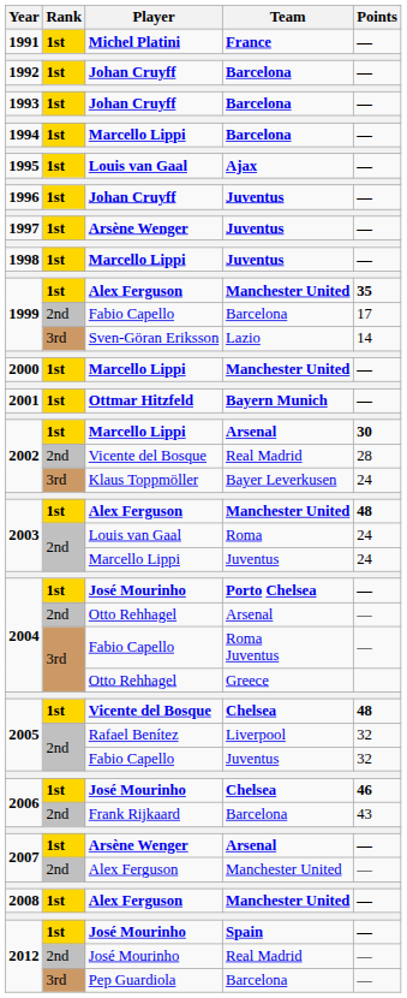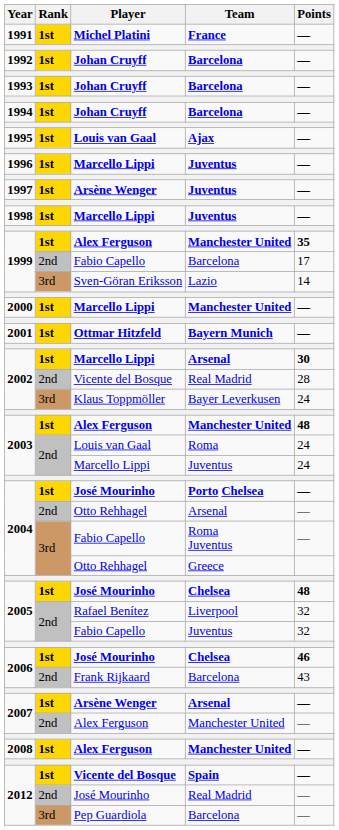 <table class="wikitable">
 <tr>
 <th>Year</th>
 <th>Rank</th>
 <th>Player</th>
 <th>Team</th>
 <th>Points</th>
 </tr>
 <tr>
 <td><strong>1991</strong></td>
 <td scope="col" style="background-color:gold"><strong>1st</strong></td>
 <td><strong> <a href='#'>Michel Platini</a></strong></td>
 <td><strong> <a href='#'>France</a></strong></td>
 <td><strong>—</strong></td>
 </tr>
 <tr>
 <th colspan="5"></th>
 </tr>
 <tr>
 <td><strong>1992</strong></td>
 <td scope="col" style="background-color:gold"><strong>1st</strong></td>
 <td><strong> <a href='#'>Johan Cruyff</a></strong></td>
 <td><strong> <a href='#'>Barcelona</a></strong></td>
 <td><strong>—</strong></td>
 </tr>
 <tr>
 <th colspan="5"></th>
 </tr>
 <tr>
 <td><strong>1993</strong></td>
 <td scope="col" style="background-color:gold"><strong>1st</strong></td>
 <td><strong> <a href='#'>Johan Cruyff</a></strong></td>
 <td><strong> <a href='#'>Barcelona</a></strong></td>
 <td><strong>—</strong></td>
 </tr>
 <tr>
 <th colspan="5"></th>
 </tr>
 <tr>
 <td><strong>1994</strong></td>
 <td scope="col" style="background-color:gold"><strong>1st</strong></td>
-<td><strong> <a href='#'>Marcello Lippi</a></strong></td>
+<td><strong> <a href='#'>Johan Cruyff</a></strong></td>
 <td><strong> <a href='#'>Barcelona</a></strong></td>
 <td><strong>—</strong></td>
 </tr>
 <tr>
 <th colspan="5"></th>
 </tr>
 <tr>
 <td><strong>1995</strong></td>
 <td scope="col" style="background-color:gold"><strong>1st</strong></td>
 <td><strong> <a href='#'>Louis van Gaal</a></strong></td>
 <td><strong> <a href='#'>Ajax</a></strong></td>
 <td><strong>—</strong></td>
 </tr>
 <tr>
 <th colspan="5"></th>
 </tr>
 <tr>
 <td><strong>1996</strong></td>
 <td scope="col" style="background-color:gold"><strong>1st</strong></td>
-<td><strong> <a href='#'>Johan Cruyff</a></strong></td>
+<td><strong> <a href='#'>Marcello Lippi</a></strong></td>
 <td><strong> <a href='#'>Juventus</a></strong></td>
 <td><strong>—</strong></td>
 </tr>
 <tr>
 <th colspan="5"></th>
 </tr>
 <tr>
 <td><strong>1997</strong></td>
 <td scope="col" style="background-color:gold"><strong>1st</strong></td>
 <td><strong> <a href='#'>Arsène Wenger</a></strong></td>
 <td><strong> <a href='#'>Juventus</a></strong></td>
 <td><strong>—</strong></td>
 </tr>
 <tr>
 <th colspan="5"></th>
 </tr>
 <tr>
 <td><strong>1998</strong></td>
 <td scope="col" style="background-color:gold"><strong>1st</strong></td>
 <td><strong> <a href='#'>Marcello Lippi</a></strong></td>
 <td><strong> <a href='#'>Juventus</a></strong></td>
 <td><strong>—</strong></td>
 </tr>
 <tr>
 <th colspan="5"></th>
 </tr>
 <tr>
 <td rowspan="3"><strong>1999</strong></td>
 <td scope="col" style="background-color:gold"><strong>1st</strong></td>
 <td><strong> <a href='#'>Alex Ferguson</a></strong></td>
 <td><strong> <a href='#'>Manchester United</a></strong></td>
 <td><strong>35</strong></td>
 </tr>
 <tr>
 <td scope="col" style="background-color:silver">2nd</td>
 <td> <a href='#'>Fabio Capello</a></td>
 <td> <a href='#'>Barcelona</a></td>
 <td>17</td>
 </tr>
 <tr>
 <td scope="col" style="background-color:#cc9966">3rd</td>
 <td> <a href='#'>Sven-Göran Eriksson</a></td>
 <td> <a href='#'>Lazio</a></td>
 <td>14</td>
 </tr>
 <tr>
 <th colspan="5"></th>
 </tr>
 <tr>
 <td><strong>2000</strong></td>
 <td scope="col" style="background-color:gold"><strong>1st</strong></td>
 <td><strong> <a href='#'>Marcello Lippi</a></strong></td>
 <td><strong> <a href='#'>Manchester United</a></strong></td>
 <td><strong>—</strong></td>
 </tr>
 <tr>
 <th colspan="5"></th>
 </tr>
 <tr>
 <td><strong>2001</strong></td>
 <td scope="col" style="background-color:gold"><strong>1st</strong></td>
 <td><strong> <a href='#'>Ottmar Hitzfeld</a></strong></td>
 <td><strong> <a href='#'>Bayern Munich</a></strong></td>
 <td><strong>—</strong></td>
 </tr>
 <tr>
 <th colspan="5"></th>
 </tr>
 <tr>
 <td rowspan="3"><strong>2002</strong></td>
 <td scope="col" style="background-color:gold"><strong>1st</strong></td>
 <td><strong> <a href='#'>Marcello Lippi</a></strong></td>
 <td><strong> <a href='#'>Arsenal</a></strong></td>
 <td><strong>30</strong></td>
 </tr>
 <tr>
 <td scope="col" style="background-color:silver">2nd</td>
 <td> <a href='#'>Vicente del Bosque</a></td>
 <td> <a href='#'>Real Madrid</a></td>
 <td>28</td>
 </tr>
 <tr>
 <td scope="col" style="background-color:#cc9966">3rd</td>
 <td> <a href='#'>Klaus Toppmöller</a></td>
 <td> <a href='#'>Bayer Leverkusen</a></td>
 <td>24</td>
 </tr>
 <tr>
 <th colspan="5"></th>
 </tr>
 <tr>
 <td rowspan="3"><strong>2003</strong></td>
 <td scope="col" style="background-color:gold"><strong>1st</strong></td>
 <td><strong> <a href='#'>Alex Ferguson</a></strong></td>
 <td><strong> <a href='#'>Manchester United</a></strong></td>
 <td><strong>48</strong></td>
 </tr>
 <tr>
 <td rowspan="2" scope="col" style="background-color:silver">2nd</td>
 <td> <a href='#'>Louis van Gaal</a></td>
 <td> <a href='#'>Roma</a></td>
 <td>24</td>
 </tr>
 <tr>
 <td> <a href='#'>Marcello Lippi</a></td>
 <td> <a href='#'>Juventus</a></td>
 <td>24</td>
 </tr>
 <tr>
 <th colspan="5"></th>
 </tr>
 <tr>
 <td rowspan="4"><strong>2004</strong></td>
 <td scope="col" style="background-color:gold"><strong>1st</strong></td>
 <td><strong> <a href='#'>José Mourinho</a></strong></td>
 <td><strong> <a href='#'>Porto</a> <a href='#'>Chelsea</a></strong></td>
 <td><strong>—</strong></td>
 </tr>
 <tr>
 <td scope="col" style="background-color:silver">2nd</td>
 <td> <a href='#'>Otto Rehhagel</a></td>
 <td> <a href='#'>Arsenal</a></td>
 <td>—</td>
 </tr>
 <tr>
 <td rowspan="2" scope="col" style="background-color:#cc9966">3rd</td>
 <td> <a href='#'>Fabio Capello</a></td>
 <td> <a href='#'>Roma</a><br> <a href='#'>Juventus</a></td>
 <td>—</td>
 </tr>
 <tr>
 <td> <a href='#'>Otto Rehhagel</a></td>
 <td> <a href='#'>Greece</a></td>
 <td></td>
 </tr>
 <tr>
 <th colspan="5"></th>
 </tr>
 <tr>
 <td rowspan="3"><strong>2005</strong></td>
 <td scope="col" style="background-color:gold"><strong>1st</strong></td>
-<td><strong> <a href='#'>Vicente del Bosque</a></strong></td>
+<td><strong> <a href='#'>José Mourinho</a></strong></td>
 <td><strong> <a href='#'>Chelsea</a></strong></td>
 <td><strong>48</strong></td>
 </tr>
 <tr>
 <td rowspan="2" scope="col" style="background-color:silver">2nd</td>
 <td> <a href='#'>Rafael Benítez</a></td>
 <td> <a href='#'>Liverpool</a></td>
 <td>32</td>
 </tr>
 <tr>
 <td> <a href='#'>Fabio Capello</a></td>
 <td> <a href='#'>Juventus</a></td>
 <td>32</td>
 </tr>
 <tr>
 <th colspan="5"></th>
 </tr>
 <tr>
 <td rowspan="2"><strong>2006</strong></td>
 <td scope="col" style="background-color:gold"><strong>1st</strong></td>
 <td><strong> <a href='#'>José Mourinho</a></strong></td>
 <td><strong> <a href='#'>Chelsea</a></strong></td>
 <td><strong>46</strong></td>
 </tr>
 <tr>
 <td scope="col" style="background-color:silver">2nd</td>
 <td> <a href='#'>Frank Rijkaard</a></td>
 <td> <a href='#'>Barcelona</a></td>
 <td>43</td>
 </tr>
 <tr>
 <th colspan="5"></th>
 </tr>
 <tr>
 <td rowspan="2"><strong>2007</strong></td>
 <td scope="col" style="background-color:gold"><strong>1st</strong></td>
 <td><strong> <a href='#'>Arsène Wenger</a></strong></td>
 <td><strong> <a href='#'>Arsenal</a></strong></td>
 <td><strong>—</strong></td>
 </tr>
 <tr>
 <td scope="col" style="background-color:silver">2nd</td>
 <td> <a href='#'>Alex Ferguson</a></td>
 <td> <a href='#'>Manchester United</a></td>
 <td>—</td>
 </tr>
 <tr>
 <th colspan="5"></th>
 </tr>
 <tr>
 <td><strong>2008</strong></td>
 <td scope="col" style="background-color:gold"><strong>1st</strong></td>
 <td><strong> <a href='#'>Alex Ferguson</a></strong></td>
 <td><strong> <a href='#'>Manchester United</a></strong></td>
 <td><strong>—</strong></td>
 </tr>
 <tr>
 <th colspan="5"></th>
 </tr>
 <tr>
 <td rowspan="3"><strong>2012</strong></td>
 <td scope="col" style="background-color:gold"><strong>1st</strong></td>
-<td><strong> <a href='#'>José Mourinho</a></strong></td>
+<td><strong> <a href='#'>Vicente del Bosque</a></strong></td>
 <td><strong> <a href='#'>Spain</a></strong></td>
 <td><strong>—</strong></td>
 </tr>
 <tr>
 <td scope="col" style="background-color:silver">2nd</td>
 <td> <a href='#'>José Mourinho</a></td>
 <td> <a href='#'>Real Madrid</a></td>
 <td>—</td>
 </tr>
 <tr>
 <td scope="col" style="background-color:#cc9966">3rd</td>
 <td> <a href='#'>Pep Guardiola</a></td>
 <td> <a href='#'>Barcelona</a></td>
 <td>—</td>
 </tr>
 </table>
